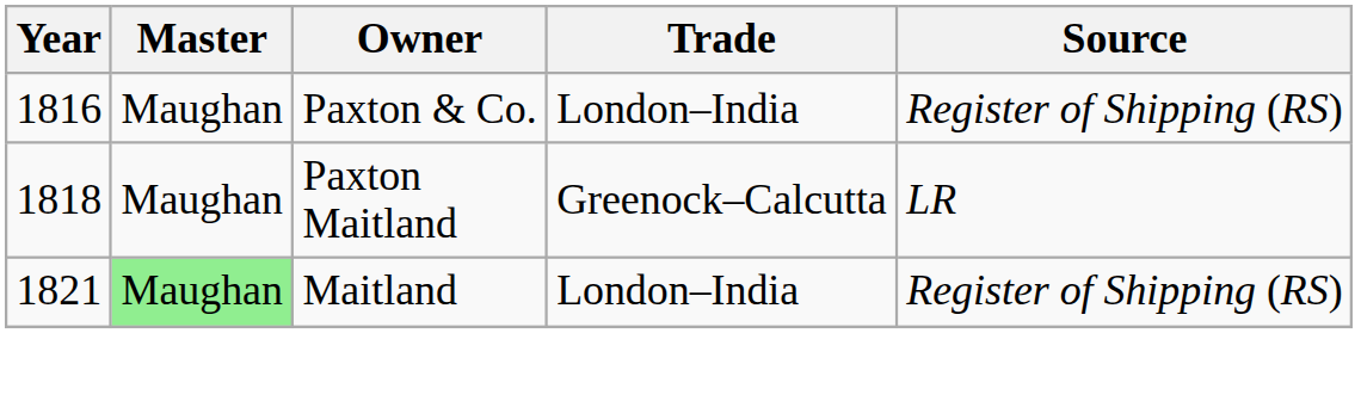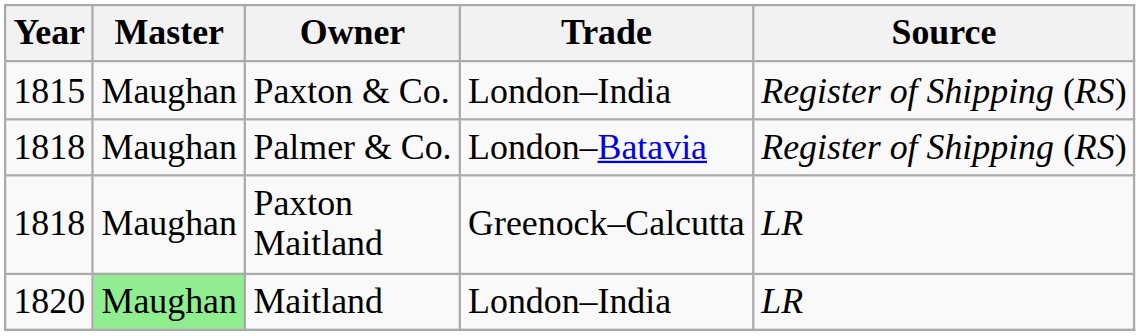 <table class="sortable wikitable">
 <tr>
 <th>Year</th>
 <th>Master</th>
 <th>Owner</th>
 <th>Trade</th>
 <th>Source</th>
 </tr>
 <tr>
-<td>1816</td>
+<td>1815</td>
 <td>Maughan</td>
 <td>Paxton & Co.</td>
 <td>London–India</td>
+<td><em>Register of Shipping</em> (<em>RS</em>)</td>
+</tr>
+<tr>
+<td>1818</td>
+<td>Maughan</td>
+<td>Palmer & Co.</td>
+<td>London–<a href='#'>Batavia</a></td>
 <td><em>Register of Shipping</em> (<em>RS</em>)</td>
 </tr>
 <tr>
 <td>1818</td>
 <td>Maughan</td>
 <td>Paxton<br>Maitland</td>
 <td>Greenock–Calcutta</td>
 <td><em>LR</em></td>
 </tr>
 <tr>
-<td>1821</td>
+<td>1820</td>
 <td style="background: lightgreen;">Maughan</td>
 <td>Maitland</td>
 <td>London–India</td>
-<td><em>Register of Shipping</em> (<em>RS</em>)</td>
+<td><em>LR</em></td>
 </tr>
 <tr>
 </tr>
 </table>
